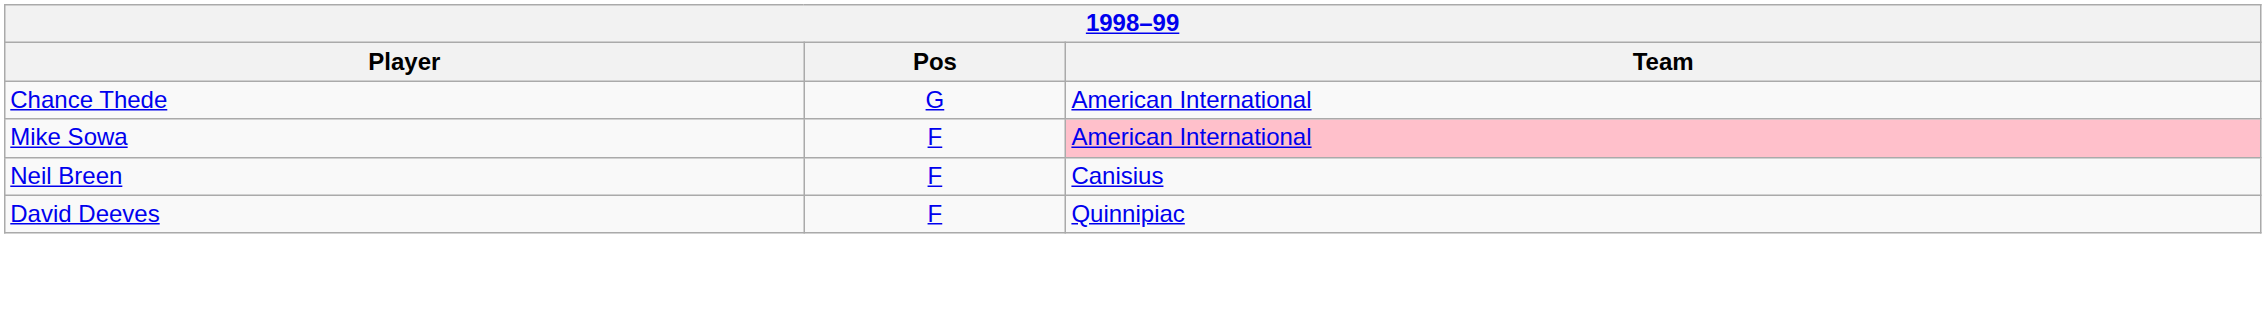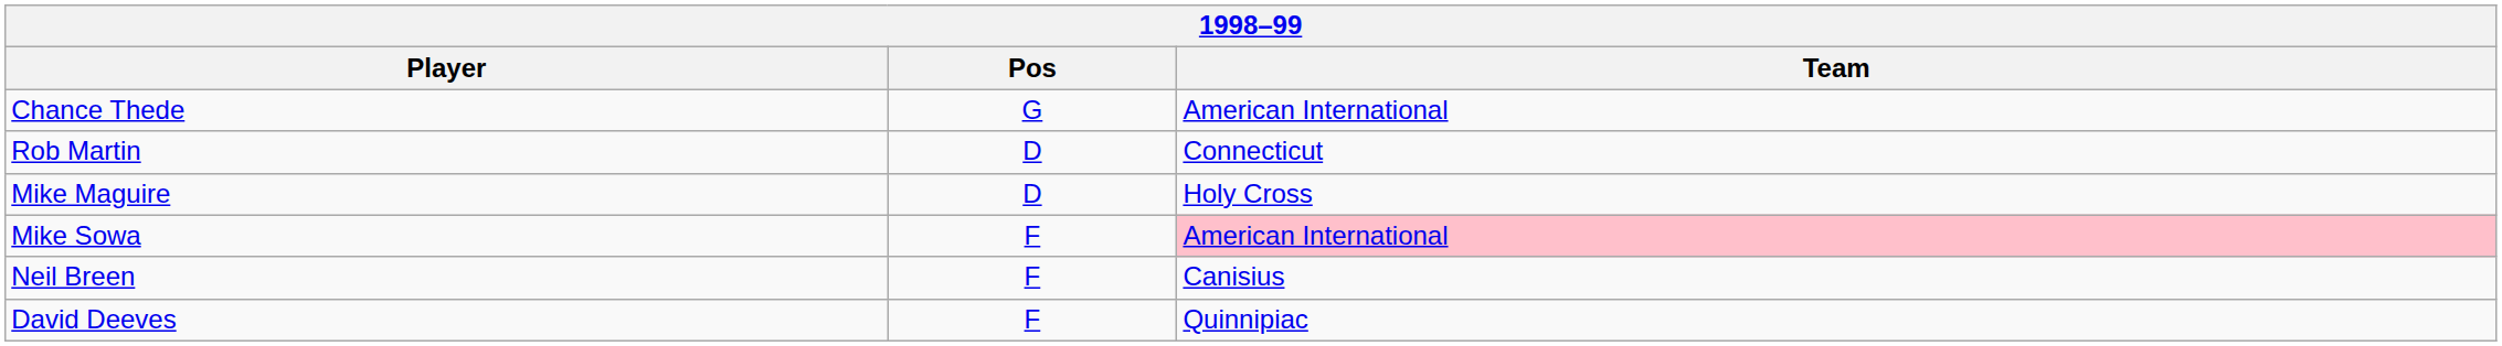 <table class="wikitable" width=95%>
 <tr>
 <th colspan=3><a href='#'>1998–99</a></th>
 </tr>
 <tr>
 <th>Player</th>
 <th>Pos</th>
 <th>Team</th>
 </tr>
 <tr>
 <td><a href='#'>Chance Thede</a></td>
 <td style="text-align:center;"><a href='#'>G</a></td>
 <td><a href='#'>American International</a></td>
+</tr>
+<tr>
+<td><a href='#'>Rob Martin</a></td>
+<td style="text-align:center;"><a href='#'>D</a></td>
+<td><a href='#'>Connecticut</a></td>
+</tr>
+<tr>
+<td><a href='#'>Mike Maguire</a></td>
+<td style="text-align:center;"><a href='#'>D</a></td>
+<td><a href='#'>Holy Cross</a></td>
 </tr>
 <tr>
 <td><a href='#'>Mike Sowa</a></td>
 <td style="text-align:center;"><a href='#'>F</a></td>
 <td style="background: pink;"><a href='#'>American International</a></td>
 </tr>
 <tr>
 <td><a href='#'>Neil Breen</a></td>
 <td style="text-align:center;"><a href='#'>F</a></td>
 <td><a href='#'>Canisius</a></td>
 </tr>
 <tr>
 <td><a href='#'>David Deeves</a></td>
 <td style="text-align:center;"><a href='#'>F</a></td>
 <td><a href='#'>Quinnipiac</a></td>
 </tr>
 </table>
